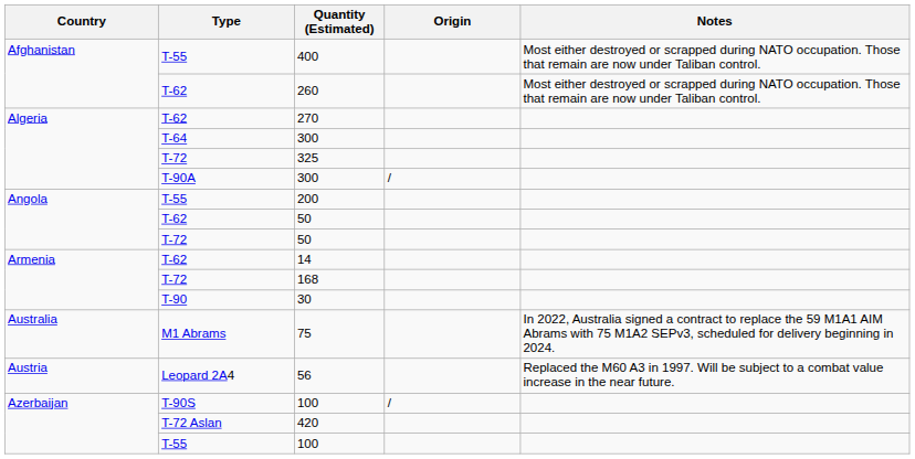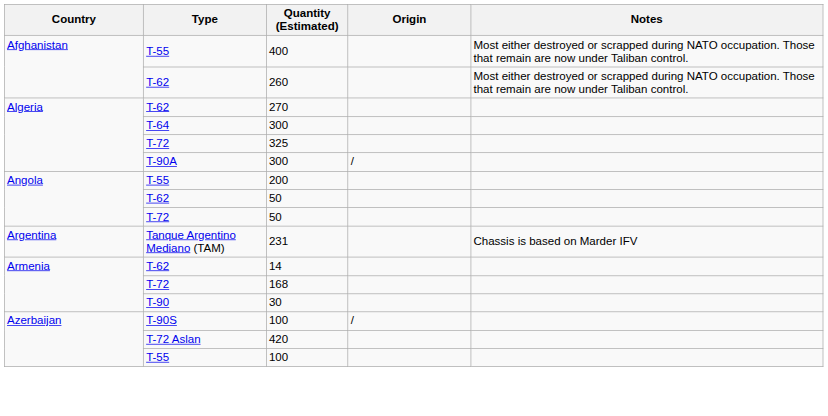 <table class="wikitable" Width="90%">
 <tr>
 <th width="17%">Country</th>
 <th width="15%">Type</th>
 <th width="10%">Quantity (Estimated)</th>
 <th width="15%">Origin</th>
 <th>Notes</th>
 </tr>
 <tr>
 <td rowspan="2" valign="top"><a href='#'>Afghanistan</a></td>
 <td><a href='#'>T-55</a></td>
 <td>400</td>
 <td></td>
 <td>Most either destroyed or scrapped during NATO occupation. Those that remain are now under Taliban control.</td>
 </tr>
 <tr>
 <td><a href='#'>T-62</a></td>
 <td>260</td>
 <td></td>
 <td>Most either destroyed or scrapped during NATO occupation. Those that remain are now under Taliban control.</td>
 </tr>
 <tr>
 <td rowspan="4" valign="top"><a href='#'>Algeria</a></td>
 <td><a href='#'>T-62</a></td>
 <td>270</td>
 <td></td>
 <td></td>
 </tr>
 <tr>
 <td><a href='#'>T-64</a></td>
 <td>300</td>
 <td></td>
 <td></td>
 </tr>
 <tr>
 <td><a href='#'>T-72</a></td>
 <td>325</td>
 <td></td>
 <td></td>
 </tr>
 <tr>
 <td><a href='#'>T-90A</a></td>
 <td>300</td>
 <td> /<br></td>
 <td></td>
 </tr>
 <tr>
 <td rowspan="3" valign="top"><a href='#'>Angola</a></td>
 <td><a href='#'>T-55</a></td>
 <td>200</td>
 <td></td>
 <td></td>
 </tr>
 <tr>
 <td><a href='#'>T-62</a></td>
 <td>50</td>
 <td></td>
 <td></td>
 </tr>
 <tr>
 <td><a href='#'>T-72</a></td>
 <td>50</td>
 <td></td>
 <td></td>
 </tr>
 <tr>
+<td rowspan="1" valign="top"><a href='#'>Argentina</a></td>
+<td><a href='#'>Tanque Argentino Mediano</a> (TAM)</td>
+<td>231</td>
+<td> </td>
+<td>Chassis is based on Marder IFV</td>
+</tr>
+<tr>
 <td rowspan="3" valign="top"><a href='#'>Armenia</a></td>
 <td><a href='#'>T-62</a></td>
 <td>14</td>
 <td></td>
 <td></td>
 </tr>
 <tr>
 <td><a href='#'>T-72</a></td>
 <td>168</td>
 <td></td>
 <td></td>
 </tr>
 <tr>
 <td><a href='#'>T-90</a></td>
 <td>30</td>
 <td></td>
 <td></td>
-</tr>
-<tr>
-<td rowspan="1" valign="top"><a href='#'>Australia</a></td>
-<td><a href='#'>M1 Abrams</a></td>
-<td>75</td>
-<td></td>
-<td>In 2022, Australia signed a contract to replace the 59 M1A1 AIM Abrams with 75 M1A2 SEPv3, scheduled for delivery beginning in 2024.</td>
-</tr>
-<tr>
-<td rowspan="1" valign="top"><a href='#'>Austria</a></td>
-<td><a href='#'>Leopard 2A</a>4</td>
-<td>56</td>
-<td></td>
-<td>Replaced the M60 A3 in 1997. Will be subject to a combat value increase in the near future.</td>
 </tr>
 <tr>
 <td rowspan="3" valign="top"><a href='#'>Azerbaijan</a></td>
 <td><a href='#'>T-90S</a></td>
 <td>100</td>
 <td> /<br></td>
 <td></td>
 </tr>
 <tr>
 <td><a href='#'>T-72 Aslan</a></td>
 <td>420</td>
 <td></td>
 <td></td>
 </tr>
 <tr>
 <td><a href='#'>T-55</a></td>
 <td>100</td>
 <td></td>
 <td></td>
 </tr>
 </table>
